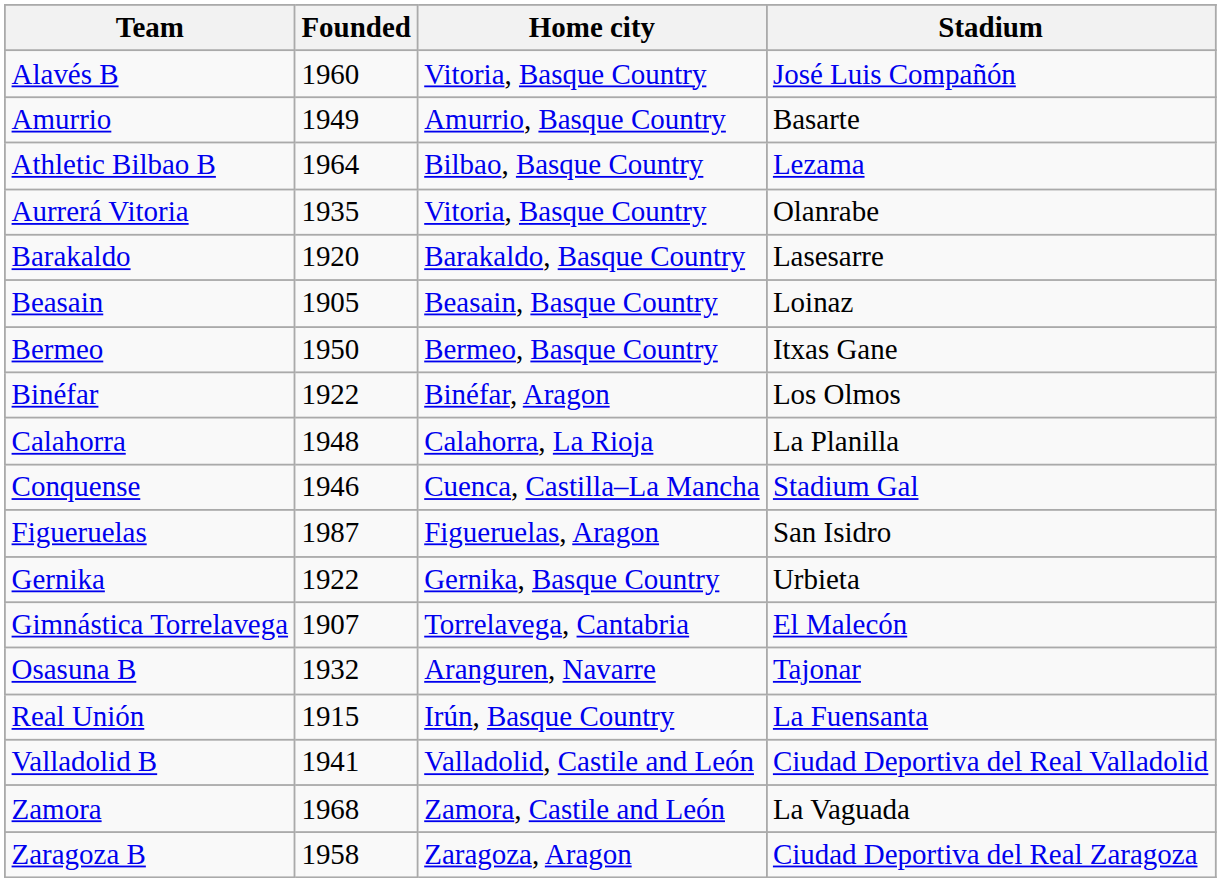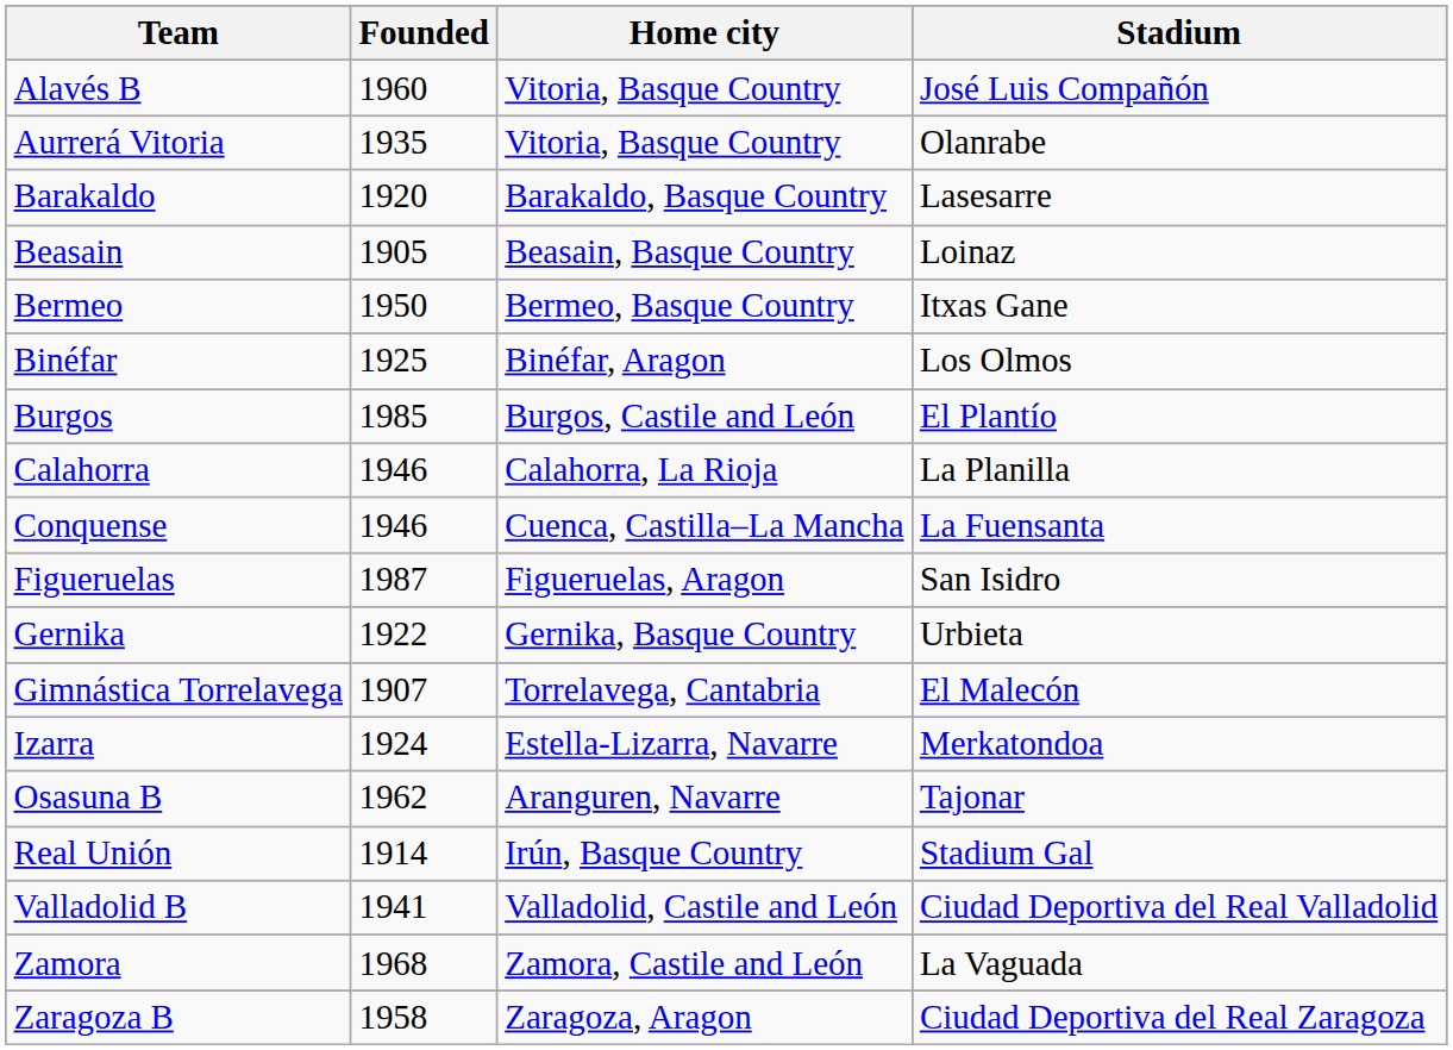 <table class="wikitable sortable">
 <tr>
 <th>Team</th>
 <th>Founded</th>
 <th>Home city</th>
 <th>Stadium</th>
 </tr>
 <tr>
 <td><a href='#'>Alavés B</a></td>
 <td>1960</td>
 <td><a href='#'>Vitoria</a>, <a href='#'>Basque Country</a></td>
 <td><a href='#'>José Luis Compañón</a></td>
-</tr>
-<tr>
-<td><a href='#'>Amurrio</a></td>
-<td>1949</td>
-<td><a href='#'>Amurrio</a>, <a href='#'>Basque Country</a></td>
-<td>Basarte</td>
-</tr>
-<tr>
-<td><a href='#'>Athletic Bilbao B</a></td>
-<td>1964</td>
-<td><a href='#'>Bilbao</a>, <a href='#'>Basque Country</a></td>
-<td><a href='#'>Lezama</a></td>
 </tr>
 <tr>
 <td><a href='#'>Aurrerá Vitoria</a></td>
 <td>1935</td>
 <td><a href='#'>Vitoria</a>, <a href='#'>Basque Country</a></td>
 <td>Olanrabe</td>
 </tr>
 <tr>
 <td><a href='#'>Barakaldo</a></td>
 <td>1920</td>
 <td><a href='#'>Barakaldo</a>, <a href='#'>Basque Country</a></td>
 <td>Lasesarre</td>
 </tr>
 <tr>
 <td><a href='#'>Beasain</a></td>
 <td>1905</td>
 <td><a href='#'>Beasain</a>, <a href='#'>Basque Country</a></td>
 <td>Loinaz</td>
 </tr>
 <tr>
 <td><a href='#'>Bermeo</a></td>
 <td>1950</td>
 <td><a href='#'>Bermeo</a>, <a href='#'>Basque Country</a></td>
 <td>Itxas Gane</td>
 </tr>
 <tr>
 <td><a href='#'>Binéfar</a></td>
-<td>1922</td>
+<td>1925</td>
 <td><a href='#'>Binéfar</a>, <a href='#'>Aragon</a></td>
 <td>Los Olmos</td>
 </tr>
 <tr>
+<td><a href='#'>Burgos</a></td>
+<td>1985</td>
+<td><a href='#'>Burgos</a>, <a href='#'>Castile and León</a></td>
+<td><a href='#'>El Plantío</a></td>
+</tr>
+<tr>
 <td><a href='#'>Calahorra</a></td>
-<td>1948</td>
+<td>1946</td>
 <td><a href='#'>Calahorra</a>, <a href='#'>La Rioja</a></td>
 <td>La Planilla</td>
 </tr>
 <tr>
 <td><a href='#'>Conquense</a></td>
 <td>1946</td>
 <td><a href='#'>Cuenca</a>, <a href='#'>Castilla–La Mancha</a></td>
-<td><a href='#'>Stadium Gal</a></td>
+<td><a href='#'>La Fuensanta</a></td>
 </tr>
 <tr>
 <td><a href='#'>Figueruelas</a></td>
 <td>1987</td>
 <td><a href='#'>Figueruelas</a>, <a href='#'>Aragon</a></td>
 <td>San Isidro</td>
 </tr>
 <tr>
 <td><a href='#'>Gernika</a></td>
 <td>1922</td>
 <td><a href='#'>Gernika</a>, <a href='#'>Basque Country</a></td>
 <td>Urbieta</td>
 </tr>
 <tr>
 <td><a href='#'>Gimnástica Torrelavega</a></td>
 <td>1907</td>
 <td><a href='#'>Torrelavega</a>, <a href='#'>Cantabria</a></td>
 <td><a href='#'>El Malecón</a></td>
 </tr>
 <tr>
+<td><a href='#'>Izarra</a></td>
+<td>1924</td>
+<td><a href='#'>Estella-Lizarra</a>, <a href='#'>Navarre</a></td>
+<td><a href='#'>Merkatondoa</a></td>
+</tr>
+<tr>
 <td><a href='#'>Osasuna B</a></td>
-<td>1932</td>
+<td>1962</td>
 <td><a href='#'>Aranguren</a>, <a href='#'>Navarre</a></td>
 <td><a href='#'>Tajonar</a></td>
 </tr>
 <tr>
 <td><a href='#'>Real Unión</a></td>
-<td>1915</td>
+<td>1914</td>
 <td><a href='#'>Irún</a>, <a href='#'>Basque Country</a></td>
-<td><a href='#'>La Fuensanta</a></td>
+<td><a href='#'>Stadium Gal</a></td>
 </tr>
 <tr>
 <td><a href='#'>Valladolid B</a></td>
 <td>1941</td>
 <td><a href='#'>Valladolid</a>, <a href='#'>Castile and León</a></td>
 <td><a href='#'>Ciudad Deportiva del Real Valladolid</a></td>
 </tr>
 <tr>
 <td><a href='#'>Zamora</a></td>
 <td>1968</td>
 <td><a href='#'>Zamora</a>, <a href='#'>Castile and León</a></td>
 <td>La Vaguada</td>
 </tr>
 <tr>
 <td><a href='#'>Zaragoza B</a></td>
 <td>1958</td>
 <td><a href='#'>Zaragoza</a>, <a href='#'>Aragon</a></td>
 <td><a href='#'>Ciudad Deportiva del Real Zaragoza</a></td>
 </tr>
 </table>
